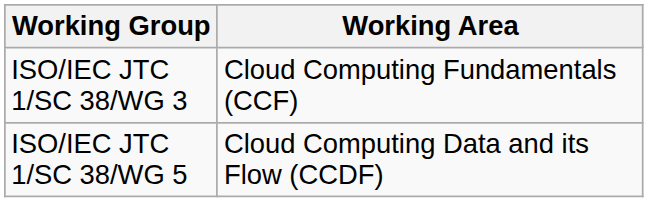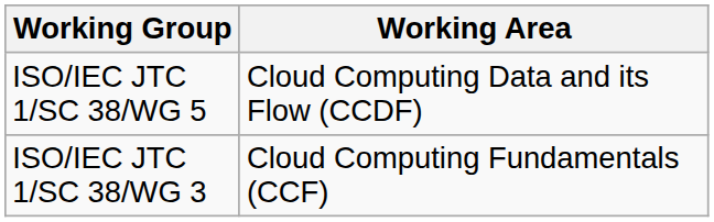 <table class="wikitable" width="60%">
 <tr>
 <th width="20%">Working Group</th>
 <th width="40%">Working Area</th>
 </tr>
 <tr>
+<td>ISO/IEC JTC 1/SC 38/WG 5</td>
+<td>Cloud Computing Data and its Flow (CCDF)</td>
+</tr>
+<tr>
 <td>ISO/IEC JTC 1/SC 38/WG 3</td>
 <td>Cloud Computing Fundamentals (CCF)</td>
 </tr>
-<tr>
-<td>ISO/IEC JTC 1/SC 38/WG 5</td>
-<td>Cloud Computing Data and its Flow (CCDF)</td>
-</tr>
 </table>
